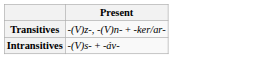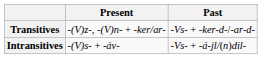 <table class="wikitable">
 <tr>
 <th></th>
 <th>Present</th>
+<th>Past</th>
 </tr>
 <tr>
 <th>Transitives</th>
 <td>-<em>(V)z</em>-, -<em>(V)n</em>- + -<em>ker/ar-</em></td>
+<td>-<em>Vs</em>- + -<em>ker-d</em>-/-<em>ar-d</em>-</td>
 </tr>
 <tr>
 <th>Intransitives</th>
 <td>-<em>(V)s</em>- + -<em>áv</em>-</td>
+<td><em>-Vs</em>- + <em>-á-jl/</em>(<em>n</em>)<em>dil</em>-</td>
 </tr>
 </table>
